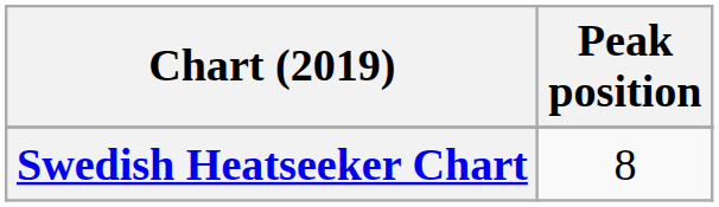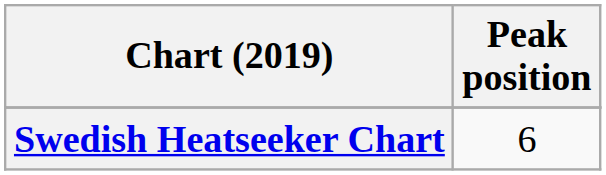 <table class="wikitable sortable plainrowheaders" style="text-align:center">
 <tr>
 <th scope="col">Chart (2019)</th>
 <th scope="col">Peak<br>position</th>
 </tr>
 <tr>
 </tr>
 <tr>
 <th scope="row"><a href='#'>Swedish Heatseeker Chart</a></th>
-<td>8</td>
+<td>6</td>
 </tr>
 </table>
